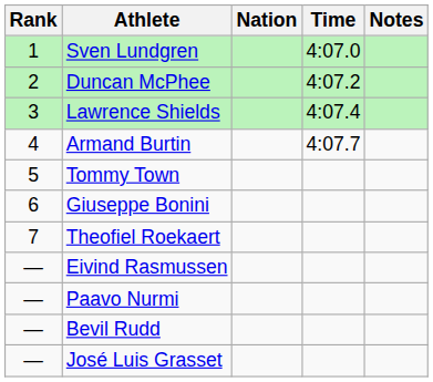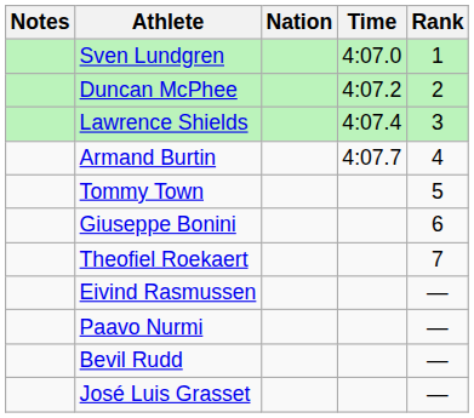 <table class="wikitable sortable" style="text-align:center">
 <tr>
-<th>Rank</th>
+<th>Notes</th>
 <th>Athlete</th>
 <th>Nation</th>
 <th>Time</th>
-<th>Notes</th>
+<th>Rank</th>
 </tr>
 <tr bgcolor=bbf3bb>
-<td>1</td>
+<td></td>
 <td align=left><a href='#'>Sven Lundgren</a></td>
 <td align=left></td>
 <td>4:07.0</td>
-<td></td>
+<td>1</td>
 </tr>
 <tr bgcolor=bbf3bb>
-<td>2</td>
+<td></td>
 <td align=left><a href='#'>Duncan McPhee</a></td>
 <td align=left></td>
 <td>4:07.2</td>
-<td></td>
+<td>2</td>
 </tr>
 <tr bgcolor=bbf3bb>
-<td>3</td>
+<td></td>
 <td align=left><a href='#'>Lawrence Shields</a></td>
 <td align=left></td>
 <td>4:07.4</td>
-<td></td>
+<td>3</td>
 </tr>
 <tr>
-<td>4</td>
+<td></td>
 <td align=left><a href='#'>Armand Burtin</a></td>
 <td align=left></td>
 <td>4:07.7</td>
-<td></td>
+<td>4</td>
 </tr>
 <tr>
-<td>5</td>
+<td></td>
 <td align=left><a href='#'>Tommy Town</a></td>
 <td align=left></td>
 <td></td>
-<td></td>
+<td>5</td>
 </tr>
 <tr>
-<td>6</td>
+<td></td>
 <td align=left><a href='#'>Giuseppe Bonini</a></td>
 <td align=left></td>
 <td></td>
-<td></td>
+<td>6</td>
 </tr>
 <tr>
-<td>7</td>
+<td></td>
 <td align=left><a href='#'>Theofiel Roekaert</a></td>
 <td align=left></td>
 <td></td>
-<td></td>
+<td>7</td>
 </tr>
 <tr>
-<td>—</td>
+<td></td>
 <td align="left"><a href='#'>Eivind Rasmussen</a></td>
 <td align=left></td>
 <td></td>
-<td></td>
+<td>—</td>
 </tr>
 <tr>
-<td>—</td>
+<td></td>
 <td align=left><a href='#'>Paavo Nurmi</a></td>
 <td align=left></td>
 <td></td>
-<td></td>
+<td>—</td>
 </tr>
 <tr>
-<td>—</td>
+<td></td>
 <td align=left><a href='#'>Bevil Rudd</a></td>
 <td align=left></td>
 <td></td>
-<td></td>
+<td>—</td>
 </tr>
 <tr>
-<td>—</td>
+<td></td>
 <td align=left><a href='#'>José Luis Grasset</a></td>
 <td align=left></td>
 <td></td>
-<td></td>
+<td>—</td>
 </tr>
 </table>
